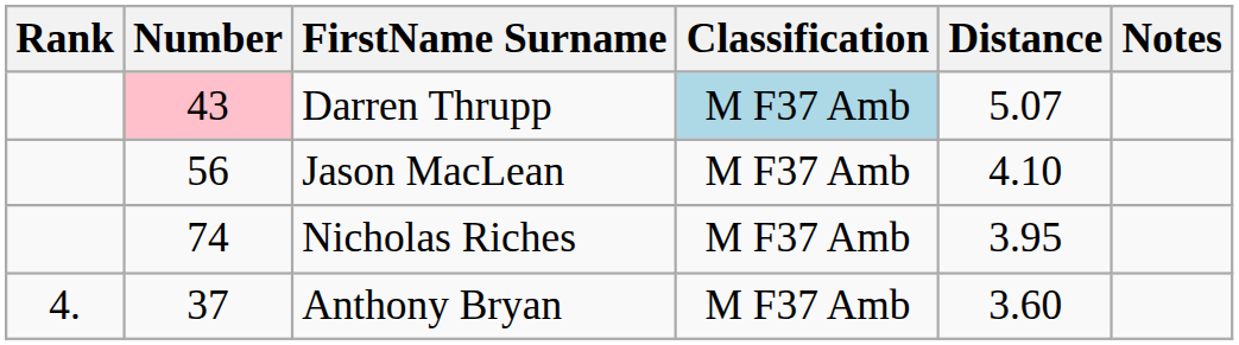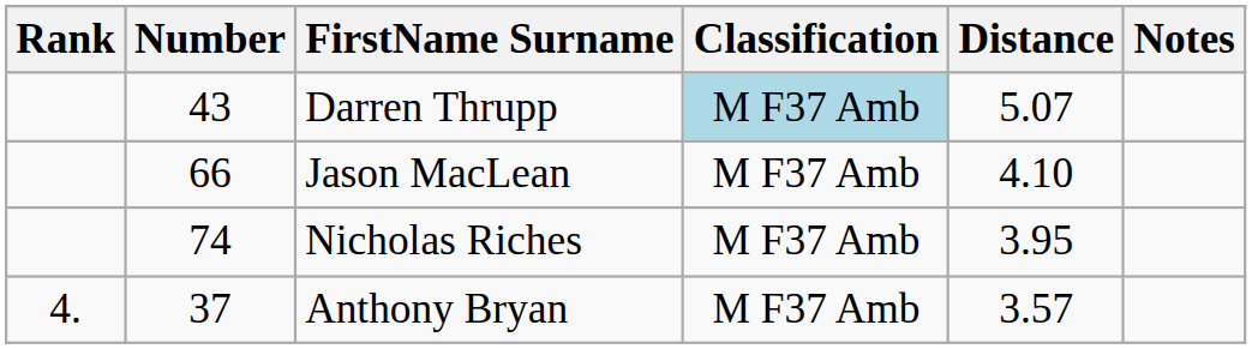 <table class="wikitable sortable" style="text-align:center">
 <tr>
 <th>Rank</th>
 <th>Number</th>
 <th>FirstName Surname</th>
 <th>Classification</th>
 <th>Distance</th>
 <th>Notes</th>
 </tr>
 <tr>
 <td></td>
-<td style="background: pink;">43</td>
+<td>43</td>
 <td style="text-align:left"> Darren Thrupp</td>
 <td style="background: lightblue;">M F37 Amb</td>
 <td>5.07</td>
 <td></td>
 </tr>
 <tr>
 <td></td>
-<td>56</td>
+<td>66</td>
 <td style="text-align:left"> Jason MacLean</td>
 <td>M F37 Amb</td>
 <td>4.10</td>
 <td></td>
 </tr>
 <tr>
 <td></td>
 <td>74</td>
 <td style="text-align:left"> Nicholas Riches</td>
 <td>M F37 Amb</td>
 <td>3.95</td>
 <td></td>
 </tr>
 <tr>
 <td>4.</td>
 <td>37</td>
 <td style="text-align:left"> Anthony Bryan</td>
 <td>M F37 Amb</td>
-<td>3.60</td>
+<td>3.57</td>
 <td></td>
 </tr>
 </table>
